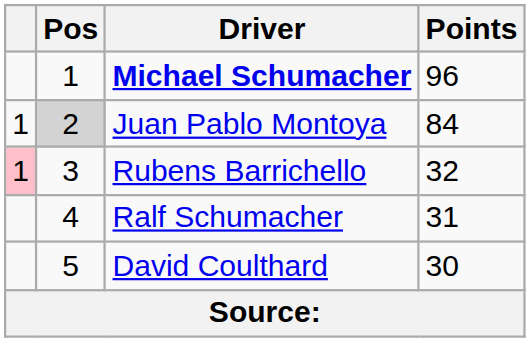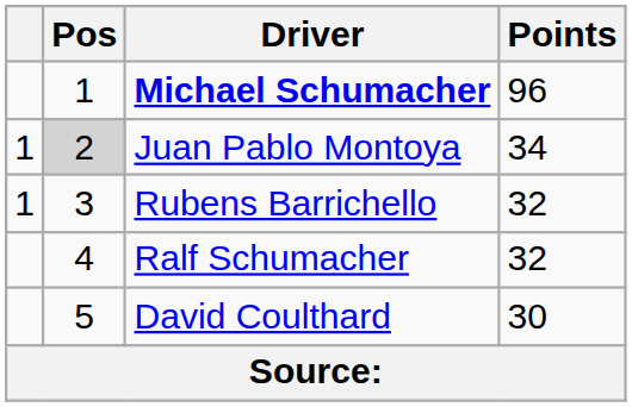 <table class="wikitable" style="font-size: 85%;">
 <tr>
 <th></th>
 <th>Pos</th>
 <th>Driver</th>
 <th>Points</th>
 </tr>
 <tr>
 <td></td>
 <td align="center">1</td>
 <td> <strong><a href='#'>Michael Schumacher</a></strong></td>
 <td>96</td>
 </tr>
 <tr>
 <td> 1</td>
 <td align="center" style="background: lightgrey;">2</td>
 <td> <a href='#'>Juan Pablo Montoya</a></td>
-<td>84</td>
+<td>34</td>
 </tr>
 <tr>
-<td style="background: pink;"> 1</td>
+<td> 1</td>
 <td align="center">3</td>
 <td> <a href='#'>Rubens Barrichello</a></td>
 <td>32</td>
 </tr>
 <tr>
 <td></td>
 <td align="center">4</td>
 <td> <a href='#'>Ralf Schumacher</a></td>
-<td>31</td>
+<td>32</td>
 </tr>
 <tr>
 <td></td>
 <td align="center">5</td>
 <td> <a href='#'>David Coulthard</a></td>
 <td>30</td>
 </tr>
 <tr>
 <th colspan=4>Source: </th>
 </tr>
 </table>
